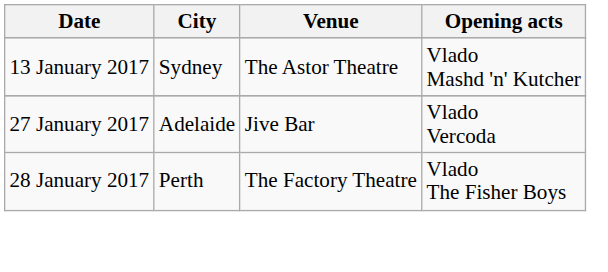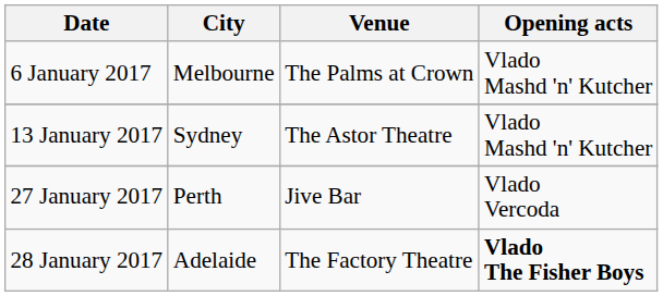 <table class= "wikitable">
 <tr>
 <th>Date</th>
 <th>City</th>
 <th>Venue</th>
 <th>Opening acts</th>
+</tr>
+<tr>
+<td>6 January 2017</td>
+<td>Melbourne</td>
+<td>The Palms at Crown</td>
+<td>Vlado<br>Mashd 'n' Kutcher</td>
 </tr>
 <tr Vlado>
 </tr>
 <tr>
 <td>13 January 2017</td>
 <td>Sydney</td>
 <td>The Astor Theatre</td>
 <td>Vlado<br>Mashd 'n' Kutcher</td>
 </tr>
 <tr Vlado>
 </tr>
 <tr>
 <td>27 January 2017</td>
-<td>Adelaide</td>
+<td>Perth</td>
 <td>Jive Bar</td>
 <td>Vlado<br>Vercoda</td>
 </tr>
 <tr>
 <td>28 January 2017</td>
-<td>Perth</td>
+<td>Adelaide</td>
 <td>The Factory Theatre</td>
-<td>Vlado<br>The Fisher Boys</td>
+<td><strong>Vlado<br>The Fisher Boys</strong></td>
 </tr>
 </table>
